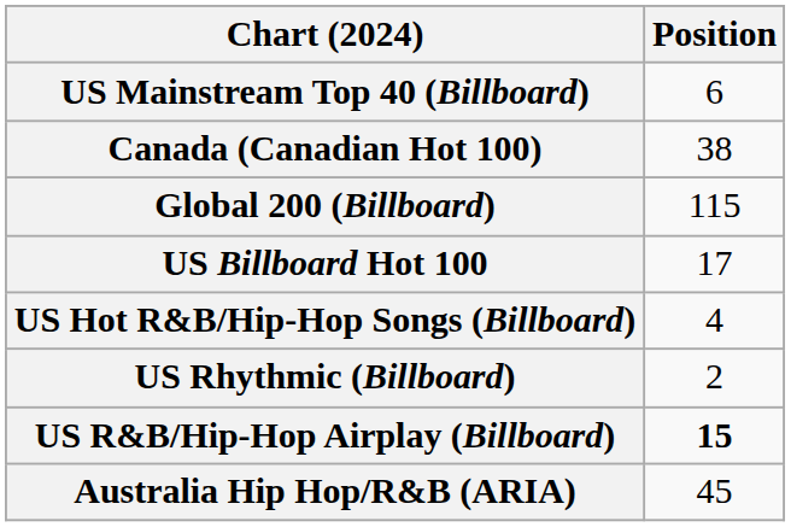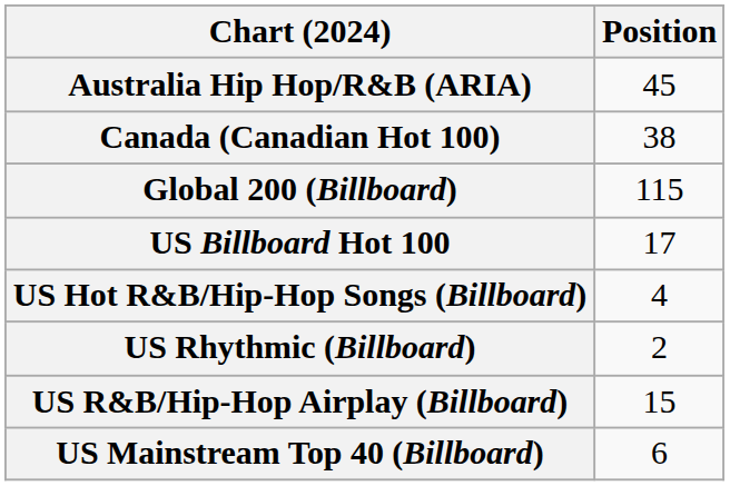 <table class="wikitable sortable plainrowheaders" style="text-align:center">
 <tr>
 <th scope="col">Chart (2024)</th>
 <th scope="col">Position</th>
 </tr>
 <tr>
-<th scope="row">US Mainstream Top 40 (<em>Billboard</em>)</th>
-<td>6</td>
+<th scope="row">Australia Hip Hop/R&B (ARIA)</th>
+<td>45</td>
 </tr>
 <tr>
 <th scope="row">Canada (Canadian Hot 100)</th>
 <td>38</td>
 </tr>
 <tr>
 <th scope="row">Global 200 (<em>Billboard</em>)</th>
 <td>115</td>
 </tr>
 <tr>
 <th scope="row">US <em>Billboard</em> Hot 100</th>
 <td>17</td>
 </tr>
 <tr>
 <th scope="row">US Hot R&B/Hip-Hop Songs (<em>Billboard</em>)</th>
 <td>4</td>
 </tr>
 <tr>
 <th scope="row">US Rhythmic (<em>Billboard</em>)</th>
 <td>2</td>
 </tr>
 <tr>
 <th scope="row">US R&B/Hip-Hop Airplay (<em>Billboard</em>)</th>
-<td><strong>15</strong></td>
+<td>15</td>
 </tr>
 <tr>
-<th scope="row">Australia Hip Hop/R&B (ARIA)</th>
-<td>45</td>
+<th scope="row">US Mainstream Top 40 (<em>Billboard</em>)</th>
+<td>6</td>
 </tr>
 </table>
